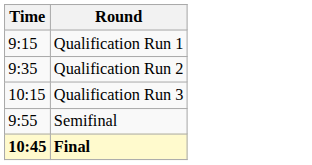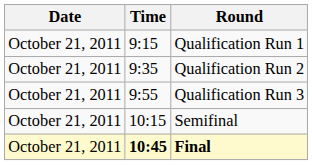 <table class="wikitable">
 <tr>
+<th>Date</th>
 <th>Time</th>
 <th>Round</th>
 </tr>
 <tr>
+<td>October 21, 2011</td>
 <td>9:15</td>
 <td>Qualification Run 1</td>
 </tr>
 <tr>
+<td>October 21, 2011</td>
 <td>9:35</td>
 <td>Qualification Run 2</td>
 </tr>
 <tr>
-<td>10:15</td>
+<td>October 21, 2011</td>
+<td>9:55</td>
 <td>Qualification Run 3</td>
 </tr>
 <tr>
-<td>9:55</td>
+<td>October 21, 2011</td>
+<td>10:15</td>
 <td>Semifinal</td>
 </tr>
 <tr style=background:lemonchiffon>
+<td>October 21, 2011</td>
 <td><strong>10:45</strong></td>
 <td><strong>Final</strong></td>
 </tr>
 </table>
